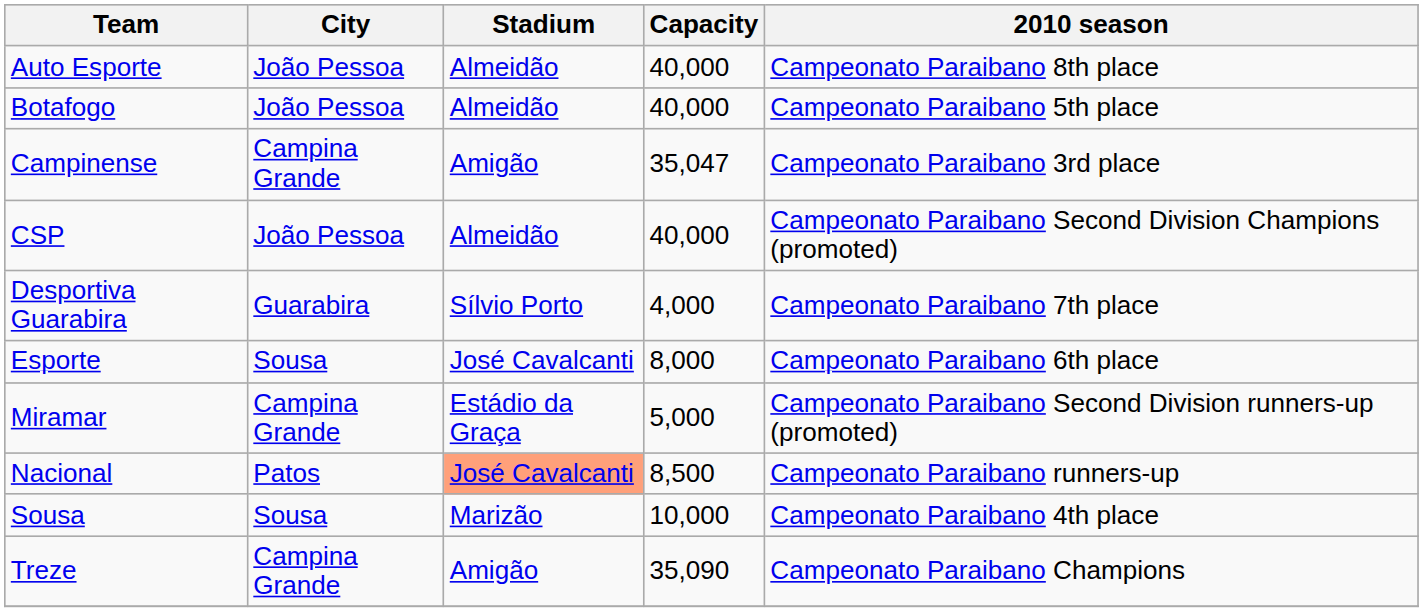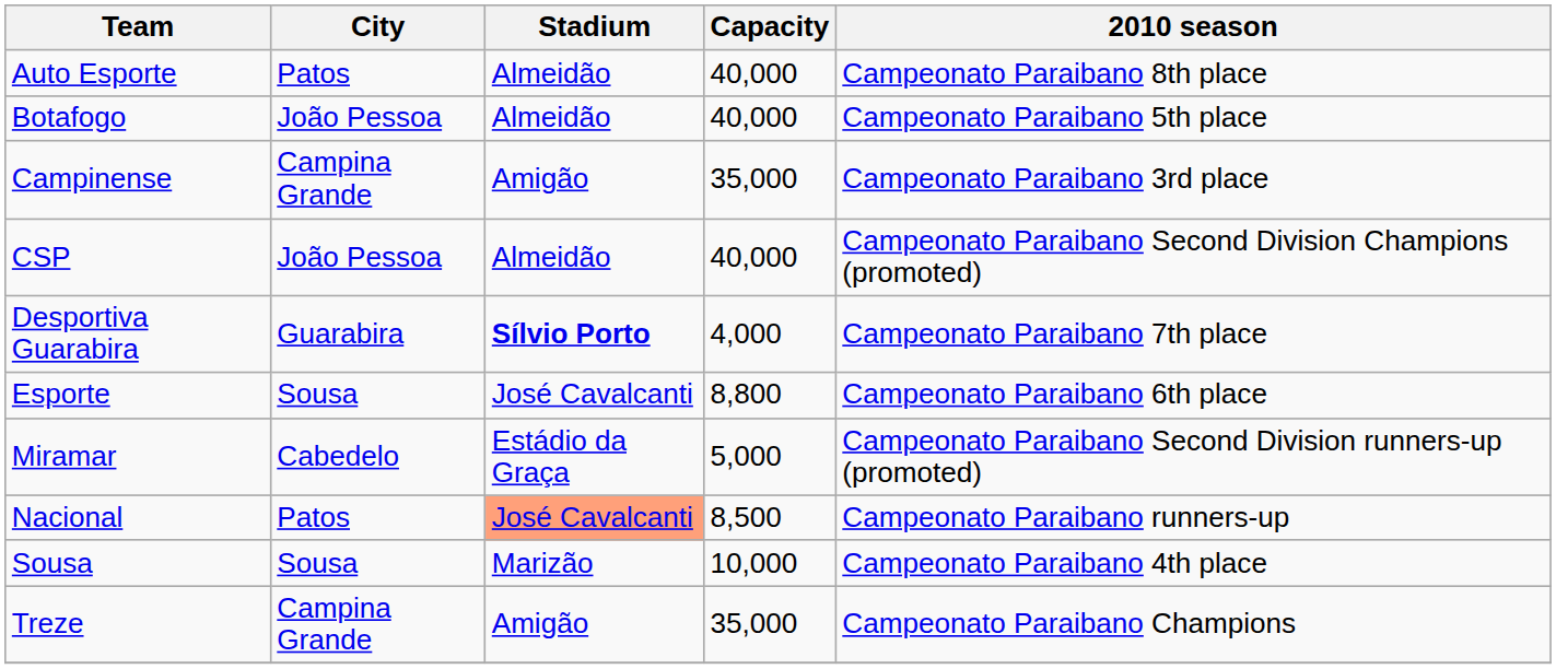 <table class="wikitable sortable">
 <tr>
 <th>Team</th>
 <th>City</th>
 <th>Stadium</th>
 <th>Capacity</th>
 <th>2010 season </th>
 </tr>
 <tr>
 <td><a href='#'>Auto Esporte</a></td>
-<td><a href='#'>João Pessoa</a></td>
+<td><a href='#'>Patos</a></td>
 <td><a href='#'>Almeidão</a></td>
 <td>40,000</td>
 <td><a href='#'>Campeonato Paraibano</a> 8th place</td>
 </tr>
 <tr>
 <td><a href='#'>Botafogo</a></td>
 <td><a href='#'>João Pessoa</a></td>
 <td><a href='#'>Almeidão</a></td>
 <td>40,000</td>
 <td><a href='#'>Campeonato Paraibano</a> 5th place</td>
 </tr>
 <tr>
 <td><a href='#'>Campinense</a></td>
 <td><a href='#'>Campina Grande</a></td>
 <td><a href='#'>Amigão</a></td>
-<td>35,047</td>
+<td>35,000</td>
 <td><a href='#'>Campeonato Paraibano</a> 3rd place</td>
 </tr>
 <tr>
 <td><a href='#'>CSP</a></td>
 <td><a href='#'>João Pessoa</a></td>
 <td><a href='#'>Almeidão</a></td>
 <td>40,000</td>
 <td><a href='#'>Campeonato Paraibano</a> Second Division Champions (promoted)</td>
 </tr>
 <tr>
 <td><a href='#'>Desportiva Guarabira</a></td>
 <td><a href='#'>Guarabira</a></td>
-<td><a href='#'>Sílvio Porto</a></td>
+<td><strong><a href='#'>Sílvio Porto</a></strong></td>
 <td>4,000</td>
 <td><a href='#'>Campeonato Paraibano</a> 7th place</td>
 </tr>
 <tr>
 <td><a href='#'>Esporte</a></td>
 <td><a href='#'>Sousa</a></td>
 <td><a href='#'>José Cavalcanti</a></td>
-<td>8,000</td>
+<td>8,800</td>
 <td><a href='#'>Campeonato Paraibano</a> 6th place</td>
 </tr>
 <tr>
 <td><a href='#'>Miramar</a></td>
-<td><a href='#'>Campina Grande</a></td>
+<td><a href='#'>Cabedelo</a></td>
 <td><a href='#'>Estádio da Graça</a></td>
 <td>5,000</td>
 <td><a href='#'>Campeonato Paraibano</a> Second Division runners-up (promoted)</td>
 </tr>
 <tr>
 <td><a href='#'>Nacional</a></td>
 <td><a href='#'>Patos</a></td>
 <td style="background: lightsalmon;"><a href='#'>José Cavalcanti</a></td>
 <td>8,500</td>
 <td><a href='#'>Campeonato Paraibano</a> runners-up</td>
 </tr>
 <tr>
 <td><a href='#'>Sousa</a></td>
 <td><a href='#'>Sousa</a></td>
 <td><a href='#'>Marizão</a></td>
 <td>10,000</td>
 <td><a href='#'>Campeonato Paraibano</a> 4th place</td>
 </tr>
 <tr>
 <td><a href='#'>Treze</a></td>
 <td><a href='#'>Campina Grande</a></td>
 <td><a href='#'>Amigão</a></td>
-<td>35,090</td>
+<td>35,000</td>
 <td><a href='#'>Campeonato Paraibano</a> Champions</td>
 </tr>
 <tr>
 </tr>
 </table>
